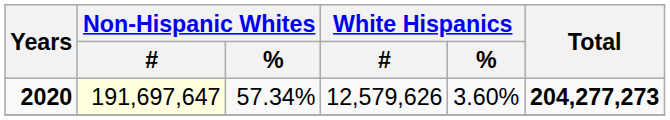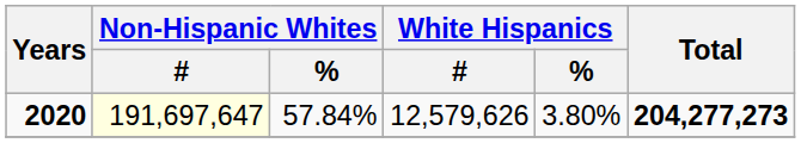 <table class="wikitable sortable" style="margin:1em auto; text-align: right; font-size: 95%;">
 <tr>
 <th rowspan="2"><strong>Years</strong></th>
 <th colspan=2><strong><a href='#'>Non-Hispanic Whites</a></strong></th>
 <th colspan=2><strong><a href='#'>White Hispanics</a></strong></th>
 <th rowspan="2"><strong>Total</strong></th>
 </tr>
 <tr>
 <th>#</th>
 <th>%</th>
 <th>#</th>
 <th>%</th>
 </tr>
 <tr>
 <td><strong>2020</strong></td>
 <td style="background: lightyellow;">191,697,647</td>
-<td>57.34%</td>
+<td>57.84%</td>
 <td>12,579,626</td>
-<td>3.60%</td>
+<td>3.80%</td>
 <td><strong>204,277,273</strong></td>
 </tr>
 <tr>
 </tr>
 </table>
